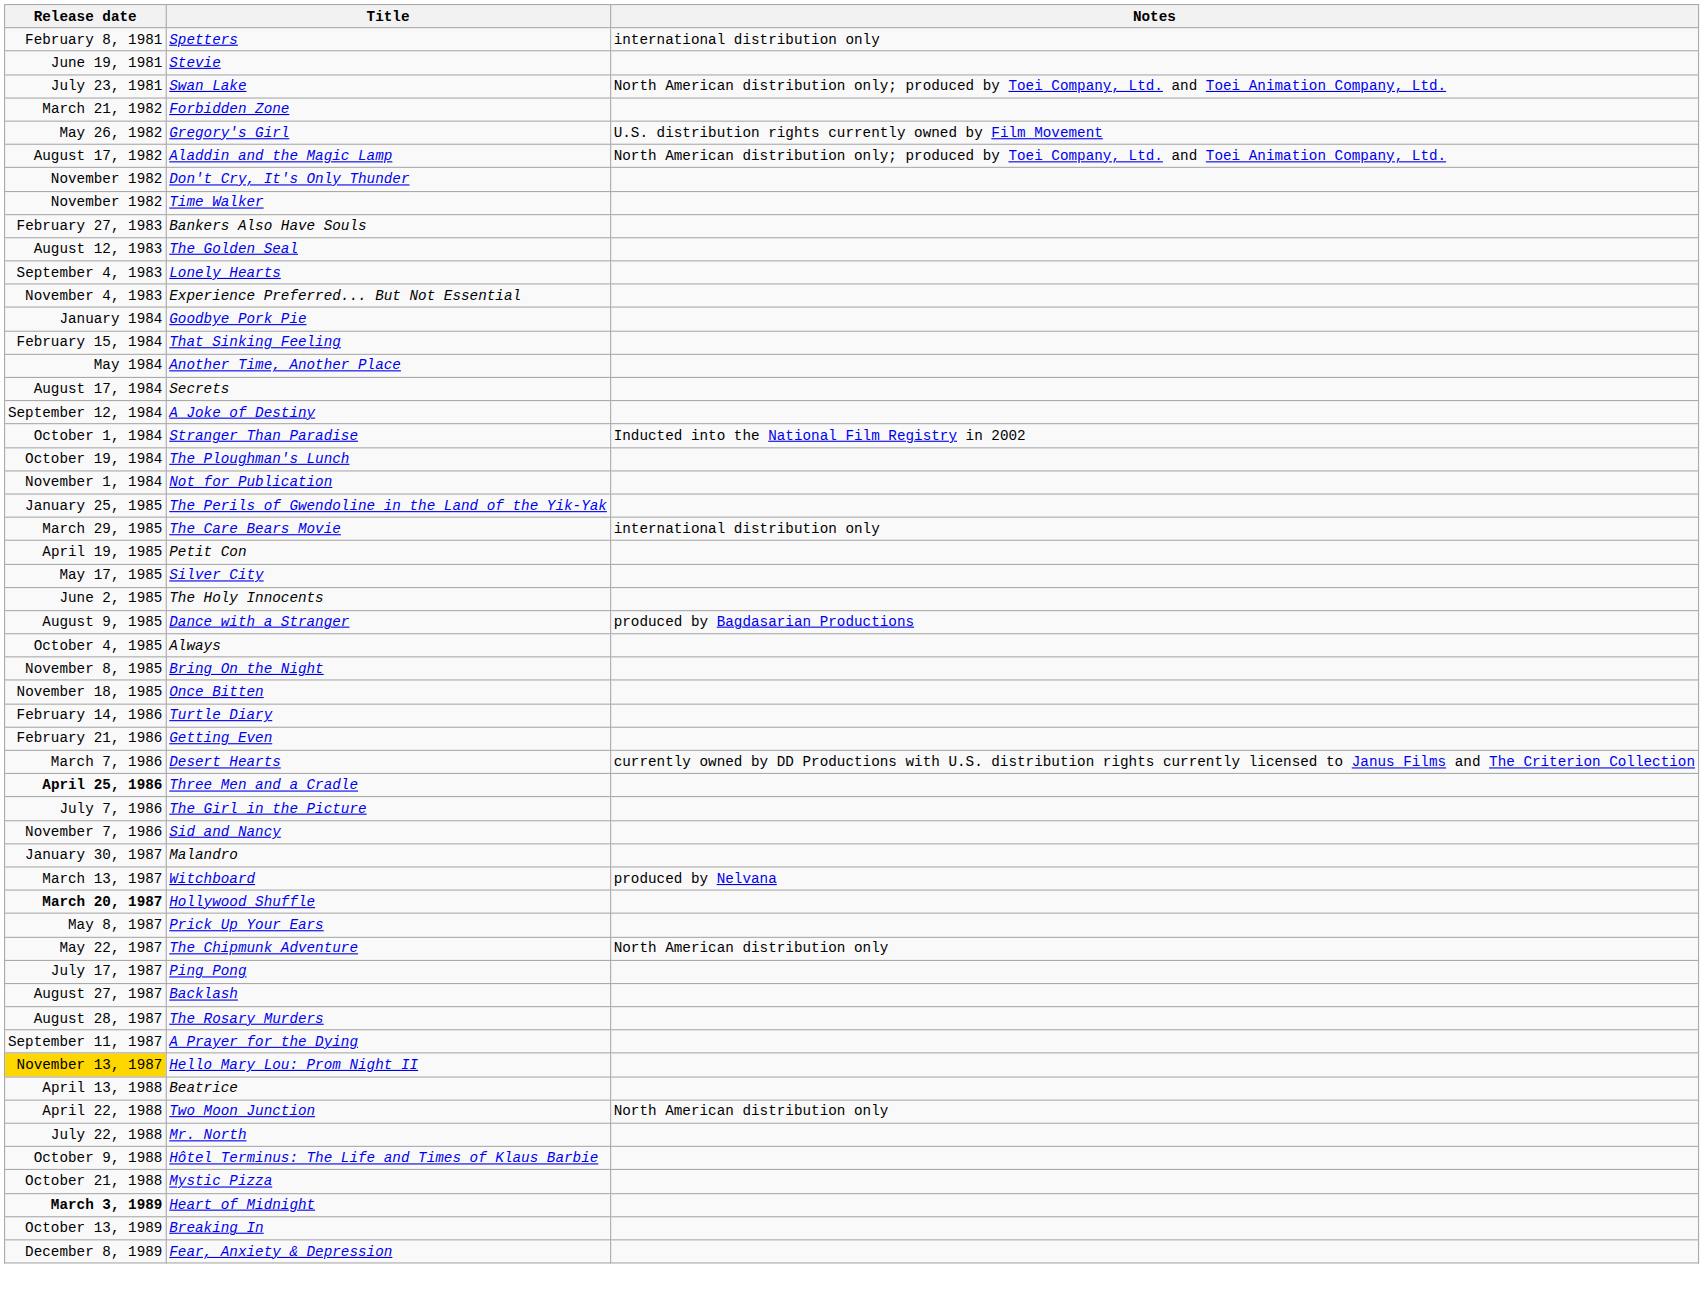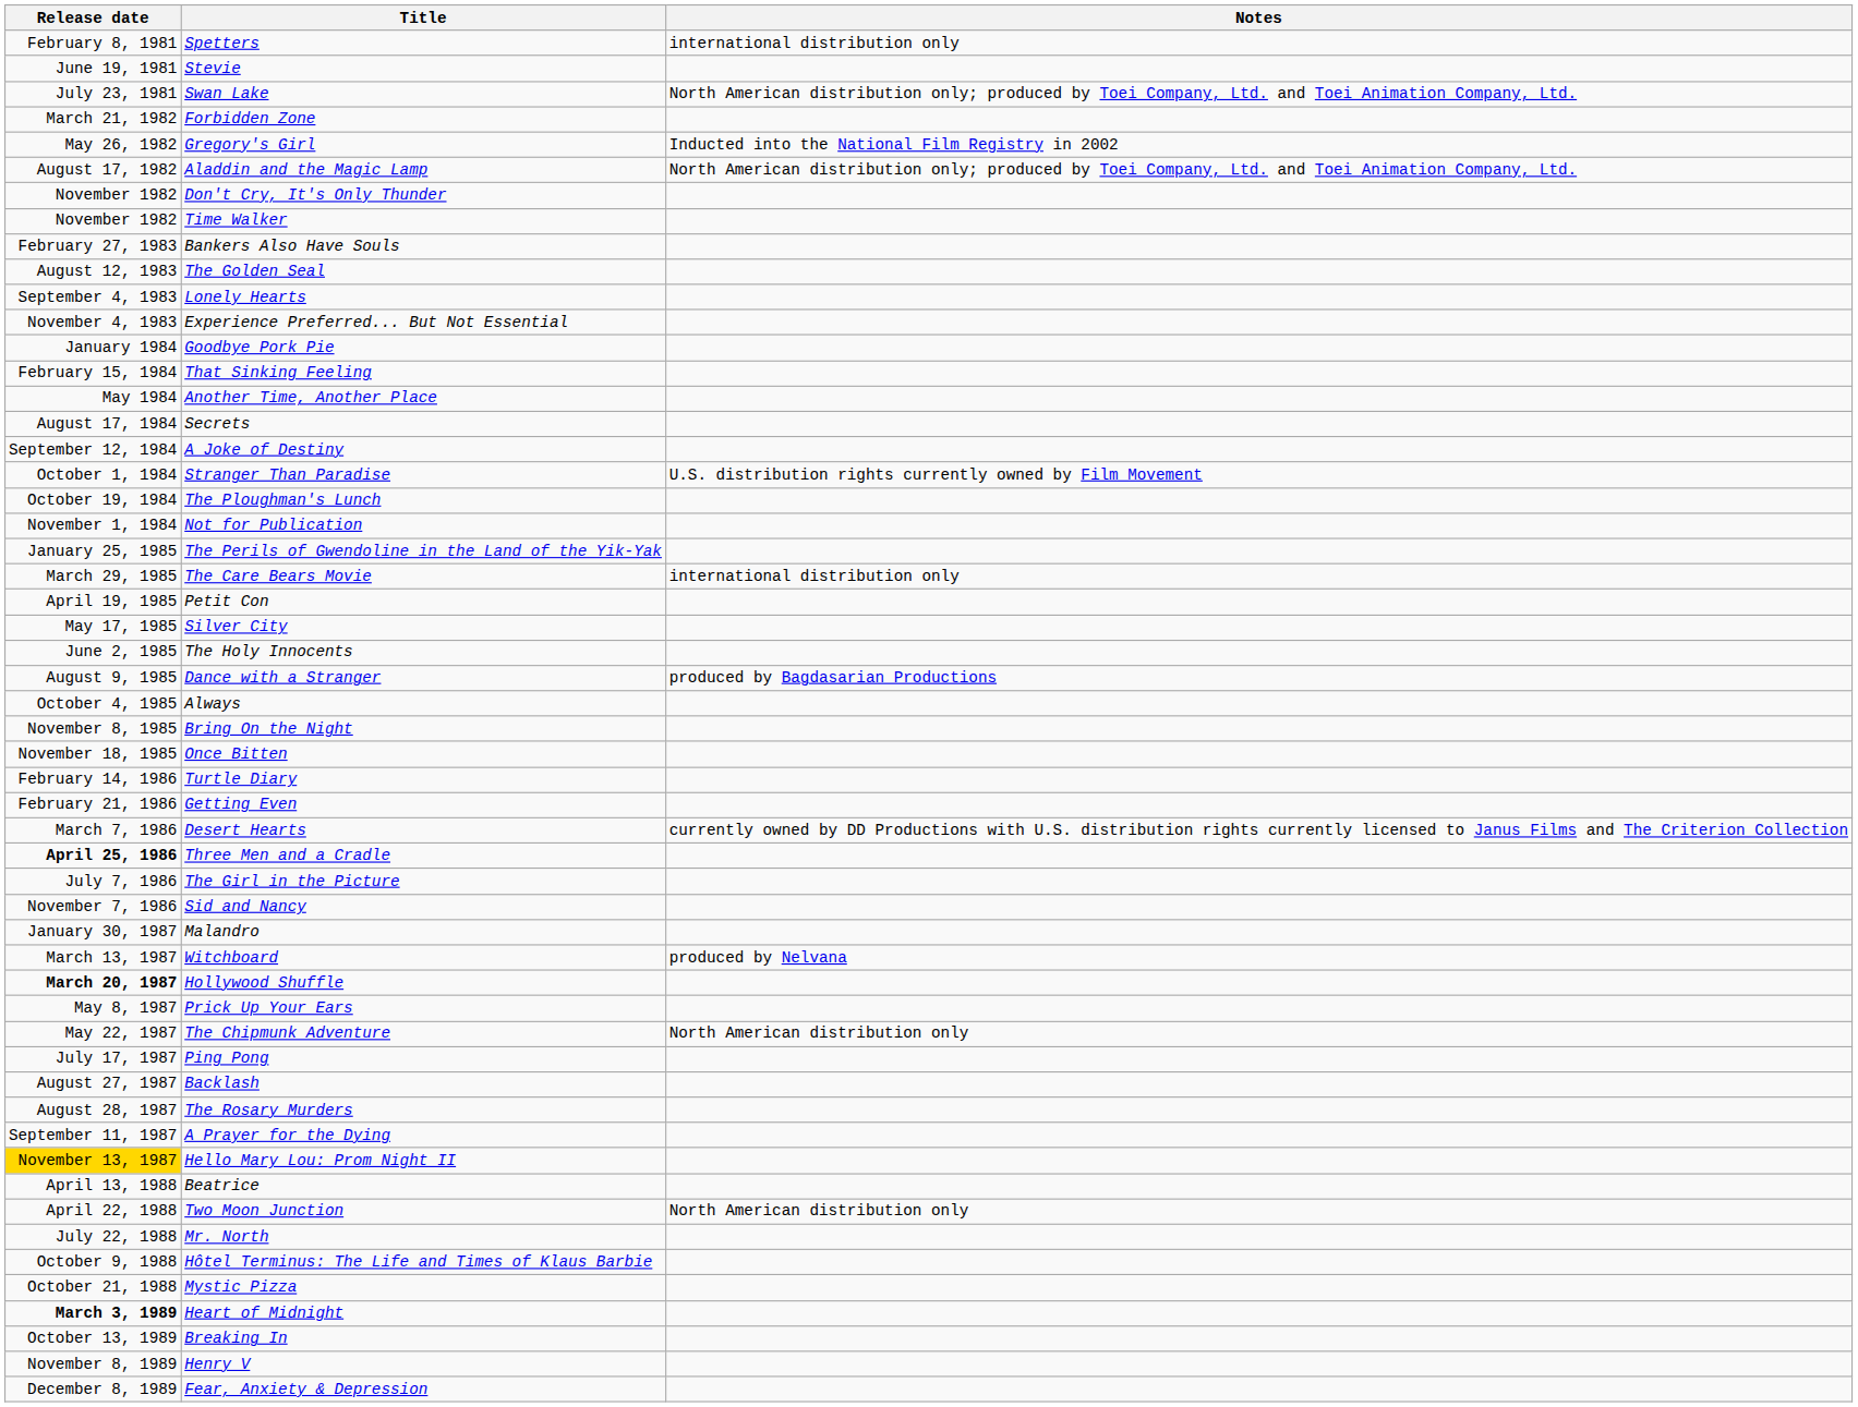 <table class="wikitable sortable">
 <tr>
 <th>Release date</th>
 <th>Title</th>
 <th>Notes</th>
 </tr>
 <tr>
 <td style="text-align:right;">February 8, 1981</td>
 <td><em><a href='#'>Spetters</a></em></td>
 <td>international distribution only</td>
 </tr>
 <tr>
 <td style="text-align:right;">June 19, 1981</td>
 <td><em><a href='#'>Stevie</a></em></td>
 <td></td>
 </tr>
 <tr>
 <td style="text-align:right;">July 23, 1981</td>
 <td><em><a href='#'>Swan Lake</a></em></td>
 <td>North American distribution only; produced by <a href='#'>Toei Company, Ltd.</a> and <a href='#'>Toei Animation Company, Ltd.</a></td>
 </tr>
 <tr>
 <td style="text-align:right;">March 21, 1982</td>
 <td><em><a href='#'>Forbidden Zone</a></em></td>
 <td></td>
 </tr>
 <tr>
 <td style="text-align:right;">May 26, 1982</td>
 <td><em><a href='#'>Gregory's Girl</a></em></td>
-<td>U.S. distribution rights currently owned by <a href='#'>Film Movement</a></td>
+<td>Inducted into the <a href='#'>National Film Registry</a> in 2002</td>
 </tr>
 <tr>
 <td style="text-align:right;">August 17, 1982</td>
 <td><em><a href='#'>Aladdin and the Magic Lamp</a></em></td>
 <td>North American distribution only; produced by <a href='#'>Toei Company, Ltd.</a> and <a href='#'>Toei Animation Company, Ltd.</a></td>
 </tr>
 <tr>
 <td style="text-align:right;">November 1982</td>
 <td><em><a href='#'>Don't Cry, It's Only Thunder</a></em></td>
 <td></td>
 </tr>
 <tr>
 <td style="text-align:right;">November 1982</td>
 <td><em><a href='#'>Time Walker</a></em></td>
 <td></td>
 </tr>
 <tr>
 <td style="text-align:right;">February 27, 1983</td>
 <td><em>Bankers Also Have Souls</em></td>
 <td></td>
 </tr>
 <tr>
 <td style="text-align:right;">August 12, 1983</td>
 <td><em><a href='#'>The Golden Seal</a></em></td>
 <td></td>
 </tr>
 <tr>
 <td style="text-align:right;">September 4, 1983</td>
 <td><em><a href='#'>Lonely Hearts</a></em></td>
 <td></td>
 </tr>
 <tr>
 <td style="text-align:right;">November 4, 1983</td>
 <td><em>Experience Preferred... But Not Essential</em></td>
 <td></td>
 </tr>
 <tr>
 <td style="text-align:right;">January 1984</td>
 <td><em><a href='#'>Goodbye Pork Pie</a></em></td>
 <td></td>
 </tr>
 <tr>
 <td style="text-align:right;">February 15, 1984</td>
 <td><em><a href='#'>That Sinking Feeling</a></em></td>
 <td></td>
 </tr>
 <tr>
 <td style="text-align:right;">May 1984</td>
 <td><em><a href='#'>Another Time, Another Place</a></em></td>
 <td></td>
 </tr>
 <tr>
 <td style="text-align:right;">August 17, 1984</td>
 <td><em>Secrets</em></td>
 <td></td>
 </tr>
 <tr>
 <td style="text-align:right;">September 12, 1984</td>
 <td><em><a href='#'>A Joke of Destiny</a></em></td>
 <td></td>
 </tr>
 <tr>
 <td style="text-align:right;">October 1, 1984</td>
 <td><em><a href='#'>Stranger Than Paradise</a></em></td>
-<td>Inducted into the <a href='#'>National Film Registry</a> in 2002</td>
+<td>U.S. distribution rights currently owned by <a href='#'>Film Movement</a></td>
 </tr>
 <tr>
 <td style="text-align:right;">October 19, 1984</td>
 <td><em><a href='#'>The Ploughman's Lunch</a></em></td>
 <td></td>
 </tr>
 <tr>
 <td style="text-align:right;">November 1, 1984</td>
 <td><em><a href='#'>Not for Publication</a></em></td>
 <td></td>
 </tr>
 <tr>
 <td style="text-align:right;">January 25, 1985</td>
 <td><em><a href='#'>The Perils of Gwendoline in the Land of the Yik-Yak</a></em></td>
 <td></td>
 </tr>
 <tr>
 <td style="text-align:right;">March 29, 1985</td>
 <td><em><a href='#'>The Care Bears Movie</a></em></td>
 <td>international distribution only</td>
 </tr>
 <tr>
 <td style="text-align:right;">April 19, 1985</td>
 <td><em>Petit Con</em></td>
 <td></td>
 </tr>
 <tr>
 <td style="text-align:right;">May 17, 1985</td>
 <td><em><a href='#'>Silver City</a></em></td>
 <td></td>
 </tr>
 <tr>
 <td style="text-align:right;">June 2, 1985</td>
 <td><em>The Holy Innocents</em></td>
 <td></td>
 </tr>
 <tr>
 <td style="text-align:right;">August 9, 1985</td>
 <td><em><a href='#'>Dance with a Stranger</a></em></td>
 <td>produced by <a href='#'>Bagdasarian Productions</a></td>
 </tr>
 <tr>
 <td style="text-align:right;">October 4, 1985</td>
 <td><em>Always</em></td>
 <td></td>
 </tr>
 <tr>
 <td style="text-align:right;">November 8, 1985</td>
 <td><em><a href='#'>Bring On the Night</a></em></td>
 <td></td>
 </tr>
 <tr>
 <td style="text-align:right;">November 18, 1985</td>
 <td><em><a href='#'>Once Bitten</a></em></td>
 <td></td>
 </tr>
 <tr>
 <td style="text-align:right;">February 14, 1986</td>
 <td><em><a href='#'>Turtle Diary</a></em></td>
 <td></td>
 </tr>
 <tr>
 <td style="text-align:right;">February 21, 1986</td>
 <td><em><a href='#'>Getting Even</a></em></td>
 <td></td>
 </tr>
 <tr>
 <td style="text-align:right;">March 7, 1986</td>
 <td><em><a href='#'>Desert Hearts</a></em></td>
 <td>currently owned by DD Productions with U.S. distribution rights currently licensed to <a href='#'>Janus Films</a> and <a href='#'>The Criterion Collection</a></td>
 </tr>
 <tr>
 <td style="text-align:right;"><strong>April 25, 1986</strong></td>
 <td><em><a href='#'>Three Men and a Cradle</a></em></td>
 <td></td>
 </tr>
 <tr>
 <td style="text-align:right;">July 7, 1986</td>
 <td><em><a href='#'>The Girl in the Picture</a></em></td>
 <td></td>
 </tr>
 <tr>
 <td style="text-align:right;">November 7, 1986</td>
 <td><em><a href='#'>Sid and Nancy</a></em></td>
 <td></td>
 </tr>
 <tr>
 <td style="text-align:right;">January 30, 1987</td>
 <td><em>Malandro</em></td>
 <td></td>
 </tr>
 <tr>
 <td style="text-align:right;">March 13, 1987</td>
 <td><em><a href='#'>Witchboard</a></em></td>
 <td>produced by <a href='#'>Nelvana</a></td>
 </tr>
 <tr>
 <td style="text-align:right;"><strong>March 20, 1987</strong></td>
 <td><em><a href='#'>Hollywood Shuffle</a></em></td>
 <td></td>
 </tr>
 <tr>
 <td style="text-align:right;">May 8, 1987</td>
 <td><em><a href='#'>Prick Up Your Ears</a></em></td>
 <td></td>
 </tr>
 <tr>
 <td style="text-align:right;">May 22, 1987</td>
 <td><em><a href='#'>The Chipmunk Adventure</a></em></td>
 <td>North American distribution only</td>
 </tr>
 <tr>
 <td style="text-align:right;">July 17, 1987</td>
 <td><em><a href='#'>Ping Pong</a></em></td>
 <td></td>
 </tr>
 <tr>
 <td style="text-align:right;">August 27, 1987</td>
 <td><em><a href='#'>Backlash</a></em></td>
 <td></td>
 </tr>
 <tr>
 <td style="text-align:right;">August 28, 1987</td>
 <td><em><a href='#'>The Rosary Murders</a></em></td>
 <td></td>
 </tr>
 <tr>
 <td style="text-align:right;">September 11, 1987</td>
 <td><em><a href='#'>A Prayer for the Dying</a></em></td>
 <td></td>
 </tr>
 <tr>
 <td style="background: gold; text-align:right;">November 13, 1987</td>
 <td><em><a href='#'>Hello Mary Lou: Prom Night II</a></em></td>
 <td></td>
 </tr>
 <tr>
 <td style="text-align:right;">April 13, 1988</td>
 <td><em>Beatrice</em></td>
 <td></td>
 </tr>
 <tr>
 <td style="text-align:right;">April 22, 1988</td>
 <td><em><a href='#'>Two Moon Junction</a></em></td>
 <td>North American distribution only</td>
 </tr>
 <tr>
 <td style="text-align:right;">July 22, 1988</td>
 <td><em><a href='#'>Mr. North</a></em></td>
 <td></td>
 </tr>
 <tr>
 <td style="text-align:right;">October 9, 1988</td>
 <td><em><a href='#'>Hôtel Terminus: The Life and Times of Klaus Barbie</a></em></td>
 <td></td>
 </tr>
 <tr>
 <td style="text-align:right;">October 21, 1988</td>
 <td><em><a href='#'>Mystic Pizza</a></em></td>
 <td></td>
 </tr>
 <tr>
 <td style="text-align:right;"><strong>March 3, 1989</strong></td>
 <td><em><a href='#'>Heart of Midnight</a></em></td>
 <td></td>
 </tr>
 <tr>
 <td style="text-align:right;">October 13, 1989</td>
 <td><em><a href='#'>Breaking In</a></em></td>
 <td></td>
 </tr>
 <tr>
+<td style="text-align:right;">November 8, 1989</td>
+<td><em><a href='#'>Henry V</a></em></td>
+<td></td>
+</tr>
+<tr>
 <td style="text-align:right;">December 8, 1989</td>
 <td><em><a href='#'>Fear, Anxiety & Depression</a></em></td>
 <td></td>
 </tr>
 </table>
